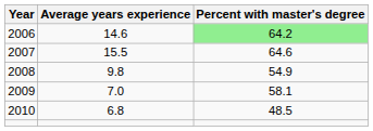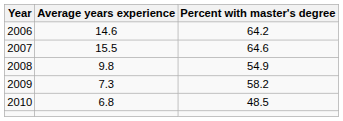 <table class="wikitable collapsible sortable" style="margin: 1em auto 1em auto;">
 <tr align="center">
 <th>Year</th>
 <th>Average years experience</th>
 <th>Percent with master's degree</th>
 </tr>
 <tr align="center">
 <td>2006</td>
 <td>14.6</td>
-<td style="background: lightgreen;">64.2</td>
+<td>64.2</td>
 </tr>
 <tr align="center">
 <td>2007</td>
 <td>15.5</td>
 <td>64.6</td>
 </tr>
 <tr align="center">
 <td>2008</td>
 <td>9.8</td>
 <td>54.9</td>
 </tr>
 <tr align="center">
 <td>2009</td>
-<td>7.0</td>
-<td>58.1</td>
+<td>7.3</td>
+<td>58.2</td>
 </tr>
 <tr align="center">
 <td>2010</td>
 <td>6.8</td>
 <td>48.5</td>
 </tr>
 <tr>
 <td></td>
 <td></td>
 <td></td>
 </tr>
 </table>
